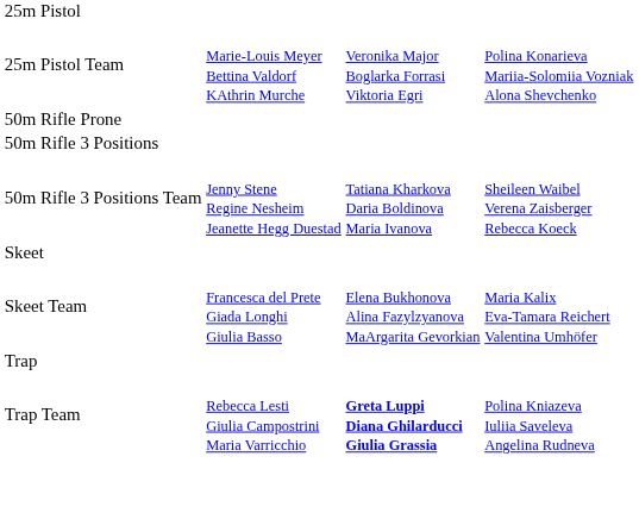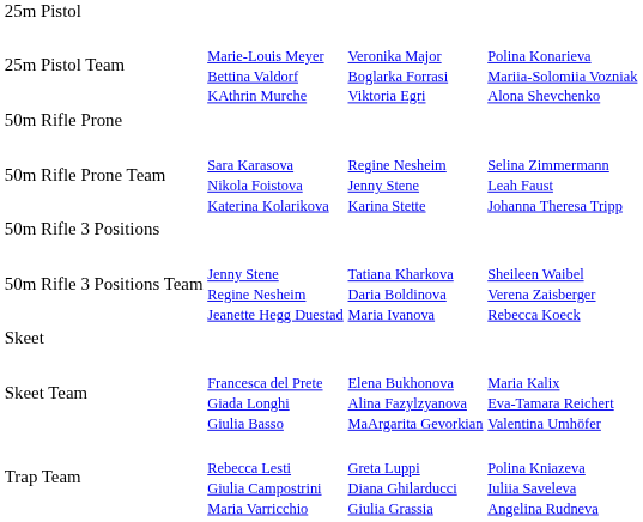 <table>
 <tr>
 <td>25m Pistol</td>
 <td></td>
 <td></td>
 <td></td>
 </tr>
 <tr>
 <td>25m Pistol Team</td>
 <td><br><small><a href='#'>Marie-Louis Meyer</a><br><a href='#'>Bettina Valdorf</a><br><a href='#'>KAthrin Murche</a></small></td>
 <td><br><small><a href='#'>Veronika Major</a><br><a href='#'>Boglarka Forrasi</a><br><a href='#'>Viktoria Egri</a></small></td>
 <td><br><small><a href='#'>Polina Konarieva</a><br><a href='#'>Mariia-Solomiia Vozniak</a><br><a href='#'>Alona Shevchenko</a></small></td>
 </tr>
 <tr>
 <td>50m Rifle Prone</td>
 <td></td>
 <td></td>
 <td></td>
+</tr>
+<tr>
+<td>50m Rifle Prone Team</td>
+<td><br><small><a href='#'>Sara Karasova</a><br><a href='#'>Nikola Foistova</a><br><a href='#'>Katerina Kolarikova</a></small></td>
+<td><br><small><a href='#'>Regine Nesheim</a><br><a href='#'>Jenny Stene</a><br><a href='#'>Karina Stette</a></small></td>
+<td><br><small><a href='#'>Selina Zimmermann</a><br><a href='#'>Leah Faust</a><br><a href='#'>Johanna Theresa Tripp</a></small></td>
 </tr>
 <tr>
 <td>50m Rifle 3 Positions</td>
 <td></td>
 <td></td>
 <td></td>
 </tr>
 <tr>
 <td>50m Rifle 3 Positions Team</td>
 <td><br><small><a href='#'>Jenny Stene</a><br><a href='#'>Regine Nesheim</a><br><a href='#'>Jeanette Hegg Duestad</a></small></td>
 <td><br><small><a href='#'>Tatiana Kharkova</a><br><a href='#'>Daria Boldinova</a><br><a href='#'>Maria Ivanova</a></small></td>
 <td><br><small><a href='#'>Sheileen Waibel</a><br><a href='#'>Verena Zaisberger</a><br><a href='#'>Rebecca Koeck</a></small></td>
 </tr>
 <tr>
 <td>Skeet</td>
 <td></td>
 <td></td>
 <td></td>
 </tr>
 <tr>
 <td>Skeet Team</td>
 <td><br><small><a href='#'>Francesca del Prete</a><br><a href='#'>Giada Longhi</a><br><a href='#'>Giulia Basso</a></small></td>
 <td><br><small><a href='#'>Elena Bukhonova</a><br><a href='#'>Alina Fazylzyanova</a><br><a href='#'>MaArgarita Gevorkian</a></small></td>
 <td><br><small><a href='#'>Maria Kalix</a><br><a href='#'>Eva-Tamara Reichert</a><br><a href='#'>Valentina Umhöfer</a></small></td>
 </tr>
 <tr>
-<td>Trap</td>
-<td></td>
-<td></td>
-<td></td>
-</tr>
-<tr>
 <td>Trap Team</td>
 <td><br><small><a href='#'>Rebecca Lesti</a><br><a href='#'>Giulia Campostrini</a><br><a href='#'>Maria Varricchio</a></small></td>
-<td><strong><br><small><a href='#'>Greta Luppi</a><br><a href='#'>Diana Ghilarducci</a><br><a href='#'>Giulia Grassia</a></small></strong></td>
+<td><br><small><a href='#'>Greta Luppi</a><br><a href='#'>Diana Ghilarducci</a><br><a href='#'>Giulia Grassia</a></small></td>
 <td><br><small><a href='#'>Polina Kniazeva</a><br><a href='#'>Iuliia Saveleva</a><br><a href='#'>Angelina Rudneva</a></small></td>
 </tr>
 </table>
